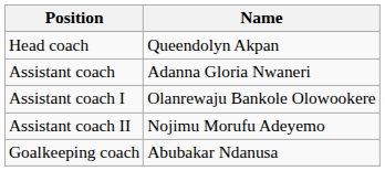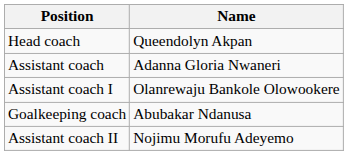 <table class="wikitable">
 <tr>
 <th>Position</th>
 <th>Name</th>
 </tr>
 <tr>
 <td>Head coach</td>
 <td> Queendolyn Akpan</td>
 </tr>
 <tr>
 <td>Assistant coach</td>
 <td> Adanna Gloria Nwaneri</td>
 </tr>
 <tr>
 <td>Assistant coach I</td>
 <td> Olanrewaju Bankole Olowookere</td>
 </tr>
 <tr>
+<td>Goalkeeping coach</td>
+<td> Abubakar Ndanusa</td>
+</tr>
+<tr>
 <td>Assistant coach II</td>
 <td> Nojimu Morufu Adeyemo</td>
 </tr>
-<tr>
-<td>Goalkeeping coach</td>
-<td> Abubakar Ndanusa</td>
-</tr>
 </table>
